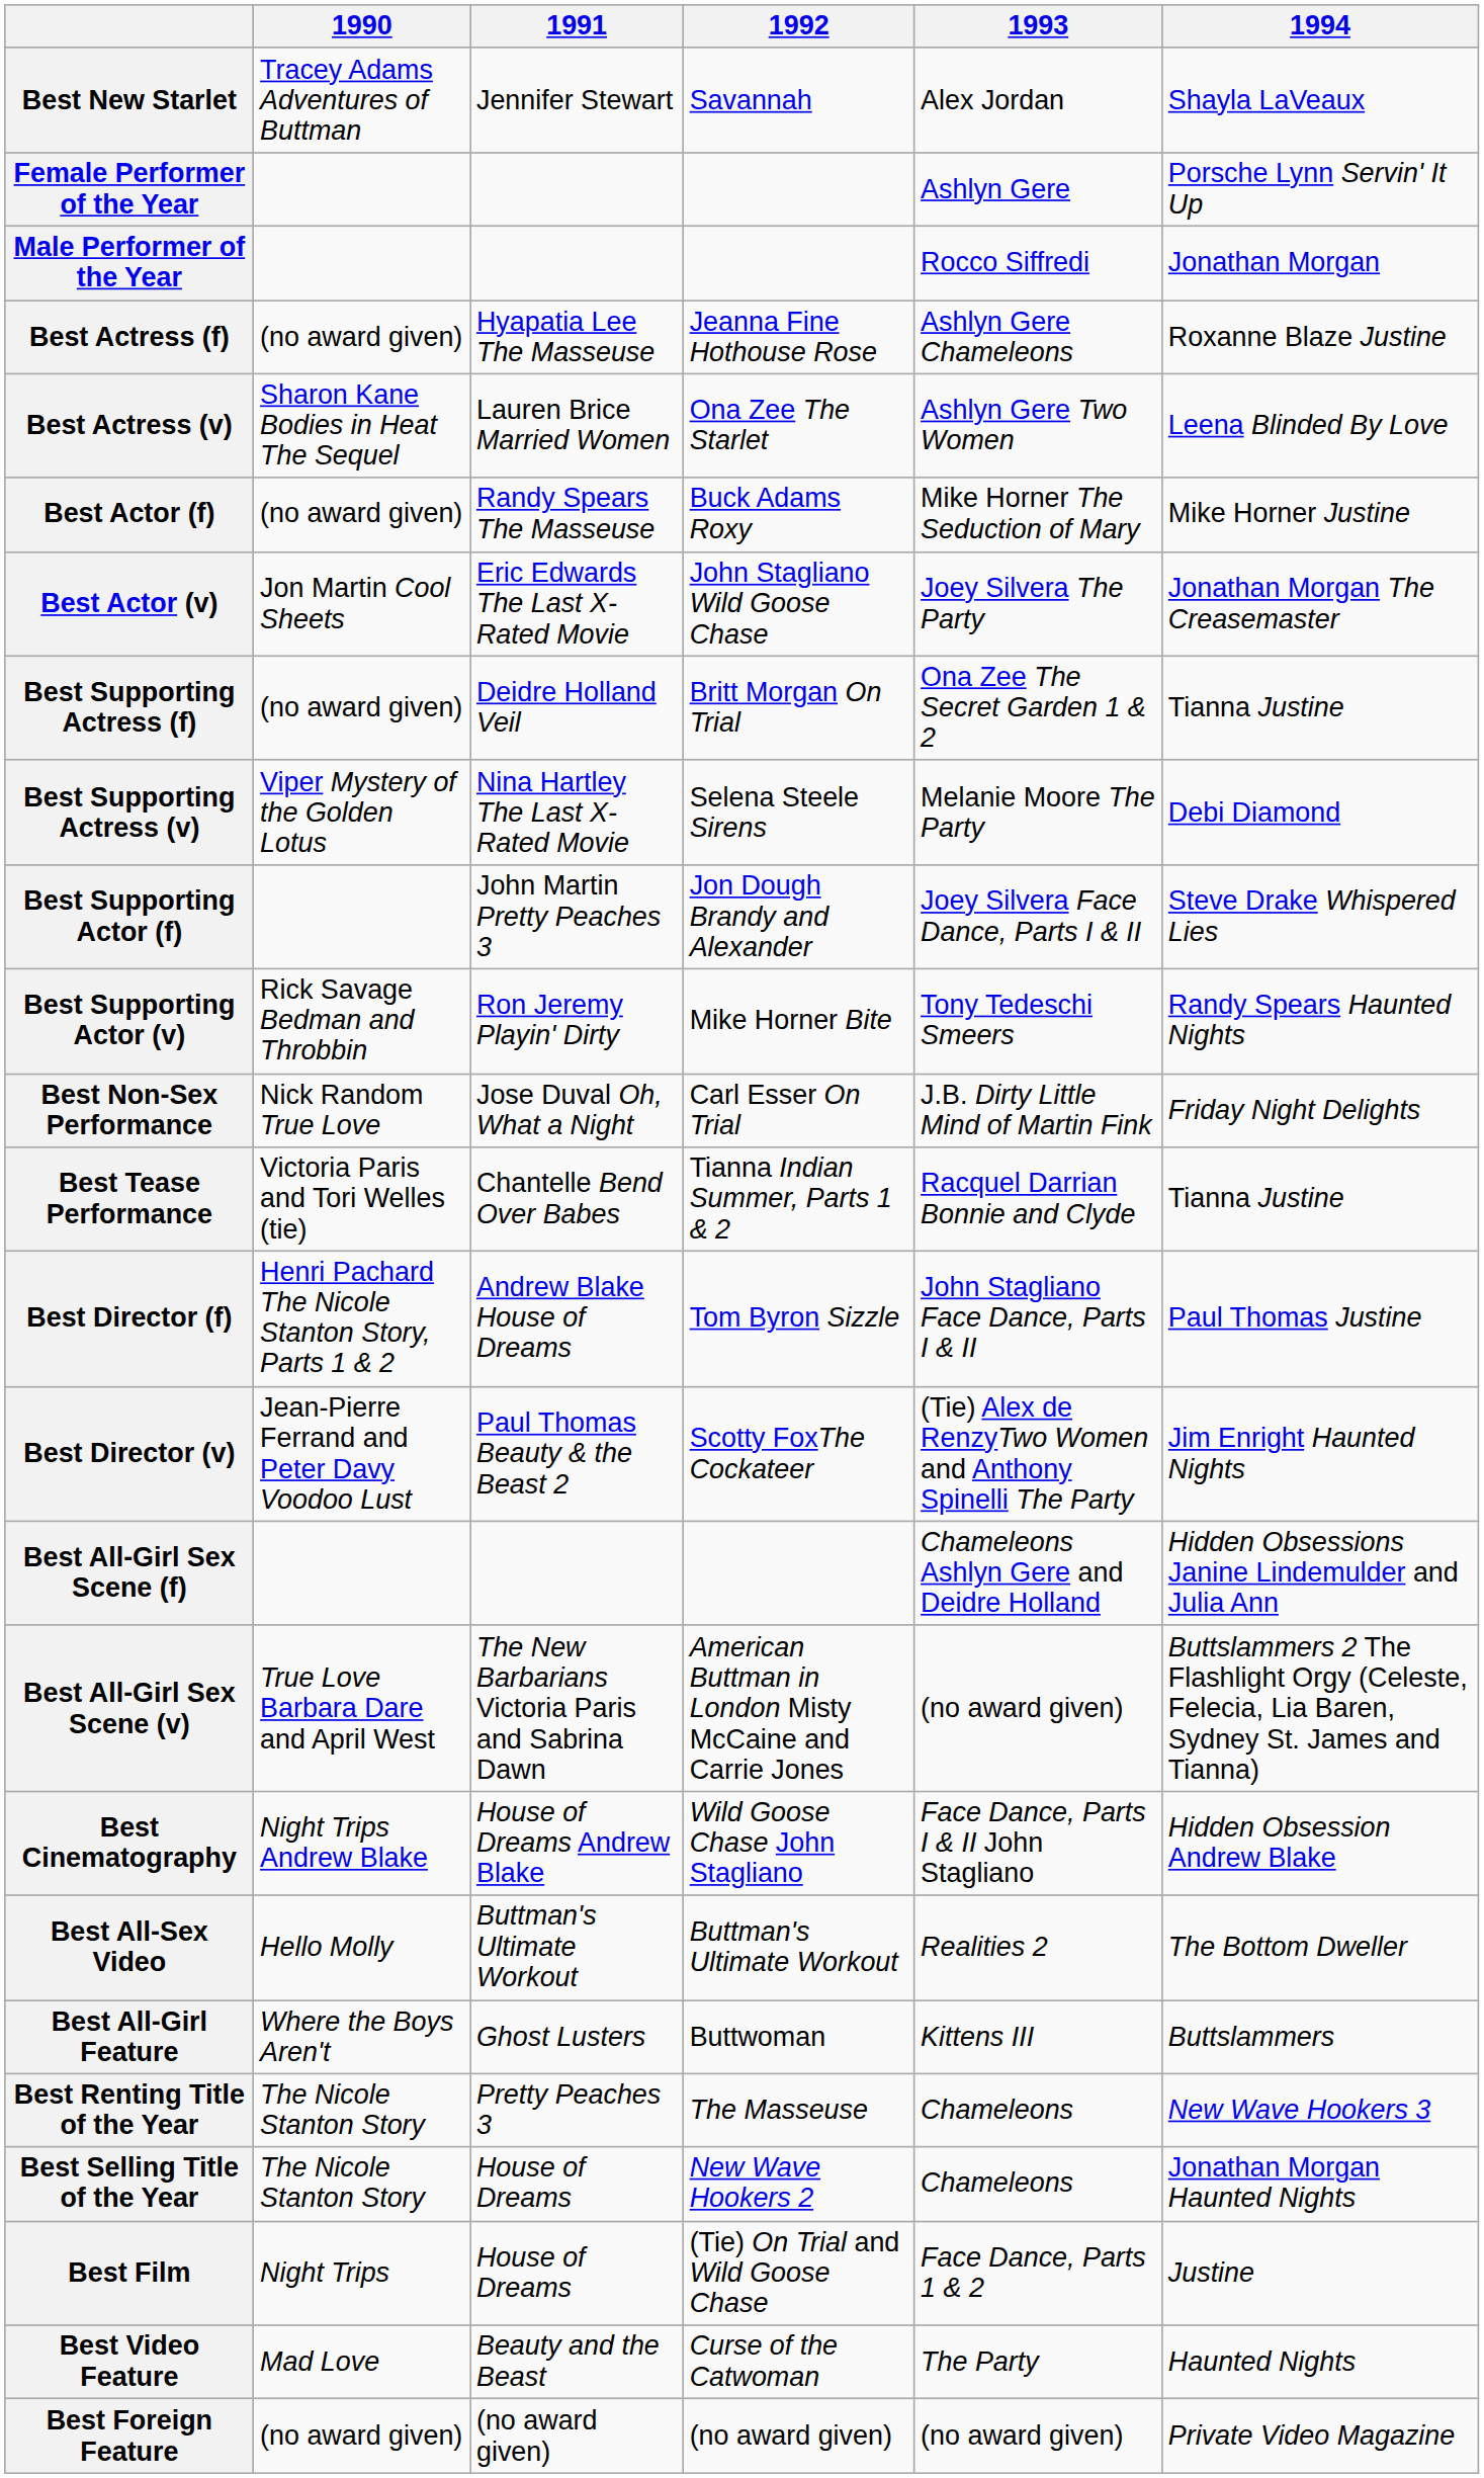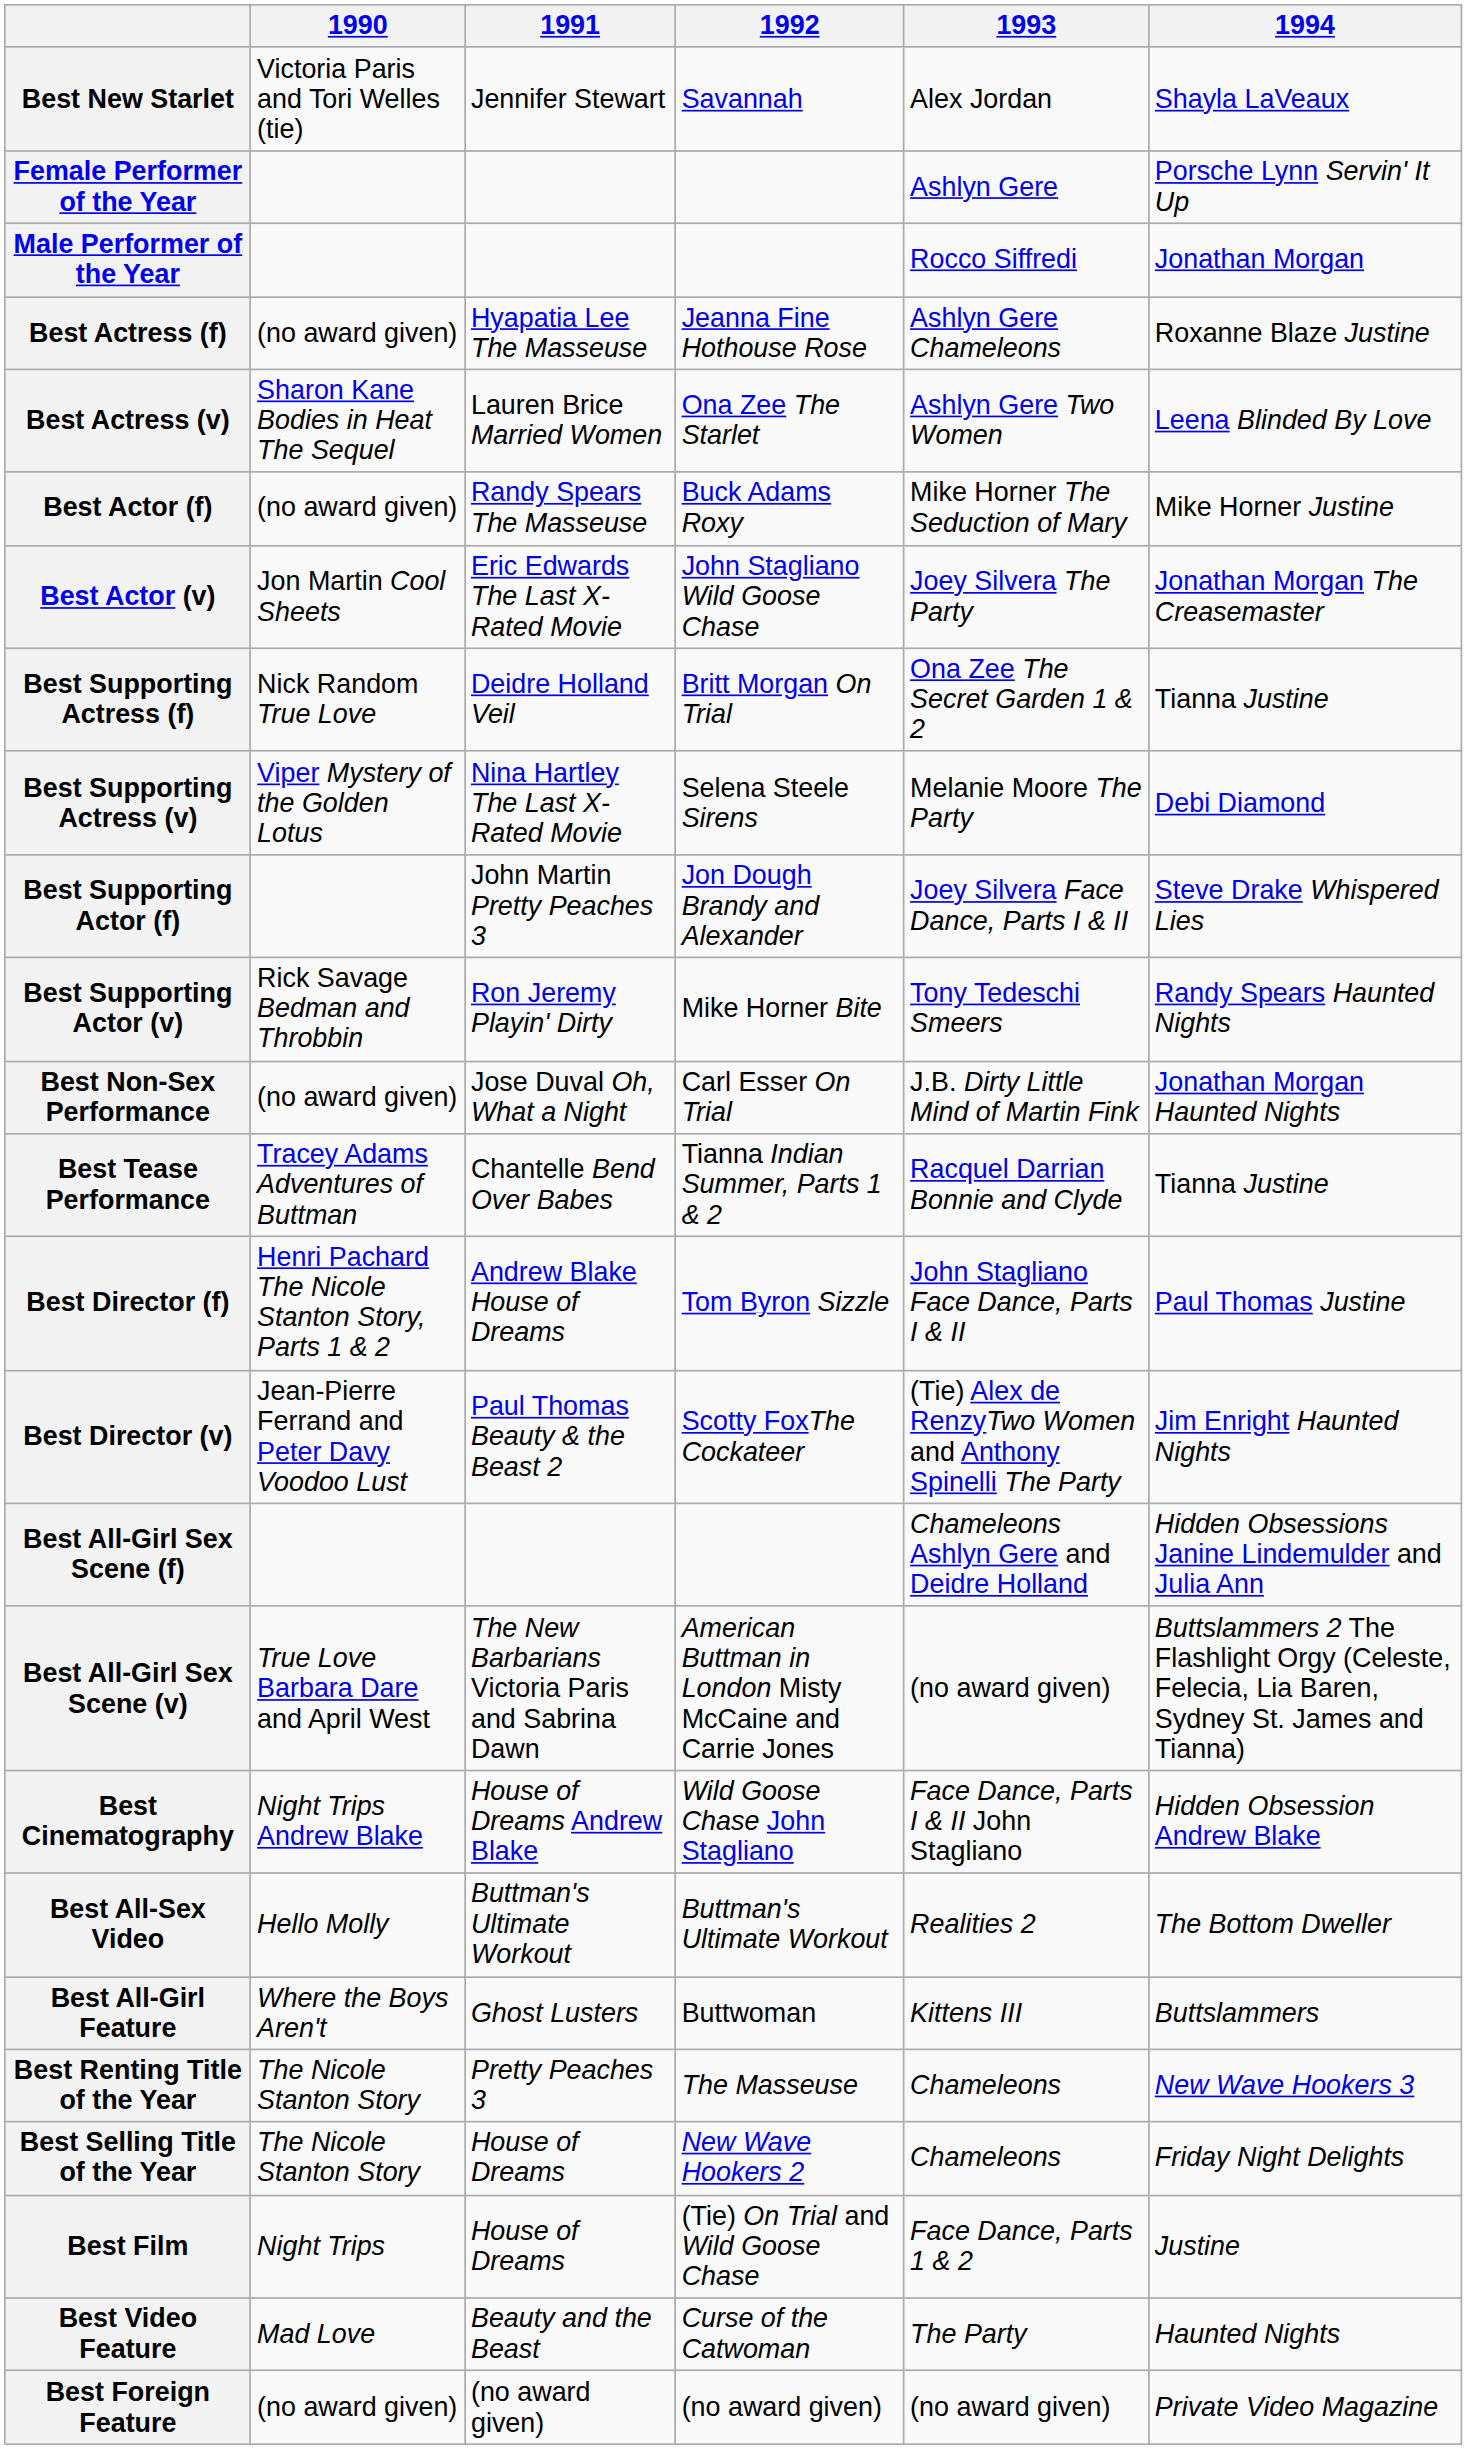 <table class="wikitable">
 <tr>
 <th></th>
 <th><a href='#'>1990</a></th>
 <th><a href='#'>1991</a></th>
 <th><a href='#'>1992</a></th>
 <th><a href='#'>1993</a></th>
 <th><a href='#'>1994</a></th>
 </tr>
 <tr>
 <th>Best New Starlet</th>
-<td><a href='#'>Tracey Adams</a> <em>Adventures of Buttman</em></td>
+<td>Victoria Paris and Tori Welles (tie)</td>
 <td>Jennifer Stewart</td>
 <td><a href='#'>Savannah</a></td>
 <td>Alex Jordan</td>
 <td><a href='#'>Shayla LaVeaux</a></td>
 </tr>
 <tr>
 <th><a href='#'>Female Performer of the Year</a></th>
 <td></td>
 <td></td>
 <td></td>
 <td><a href='#'>Ashlyn Gere</a></td>
 <td><a href='#'>Porsche Lynn</a> <em>Servin' It Up</em></td>
 </tr>
 <tr>
 <th><a href='#'>Male Performer of the Year</a></th>
 <td></td>
 <td></td>
 <td></td>
 <td><a href='#'>Rocco Siffredi</a></td>
 <td><a href='#'>Jonathan Morgan</a></td>
 </tr>
 <tr>
 <th>Best Actress (f)</th>
 <td>(no award given)</td>
 <td><a href='#'>Hyapatia Lee</a> <em>The Masseuse</em></td>
 <td><a href='#'>Jeanna Fine</a> <em>Hothouse Rose</em></td>
 <td><a href='#'>Ashlyn Gere</a> <em>Chameleons</em></td>
 <td>Roxanne Blaze <em>Justine</em></td>
 </tr>
 <tr>
 <th>Best Actress (v)</th>
 <td><a href='#'>Sharon Kane</a> <em>Bodies in Heat The Sequel</em></td>
 <td>Lauren Brice <em>Married Women</em></td>
 <td><a href='#'>Ona Zee</a> <em>The Starlet</em></td>
 <td><a href='#'>Ashlyn Gere</a> <em>Two Women</em></td>
 <td><a href='#'>Leena</a> <em>Blinded By Love</em></td>
 </tr>
 <tr>
 <th>Best Actor (f)</th>
 <td>(no award given)</td>
 <td><a href='#'>Randy Spears</a> <em>The Masseuse</em></td>
 <td><a href='#'>Buck Adams</a> <em>Roxy</em></td>
 <td>Mike Horner <em>The Seduction of Mary</em></td>
 <td>Mike Horner <em>Justine</em></td>
 </tr>
 <tr>
 <th><a href='#'>Best Actor</a> (v)</th>
 <td>Jon Martin <em>Cool Sheets</em></td>
 <td><a href='#'>Eric Edwards</a> <em>The Last X-Rated Movie</em></td>
 <td><a href='#'>John Stagliano</a> <em>Wild Goose Chase</em></td>
 <td><a href='#'>Joey Silvera</a> <em>The Party</em></td>
 <td><a href='#'>Jonathan Morgan</a> <em>The Creasemaster</em></td>
 </tr>
 <tr>
 <th>Best Supporting Actress (f)</th>
-<td>(no award given)</td>
+<td>Nick Random <em>True Love</em></td>
 <td><a href='#'>Deidre Holland</a> <em>Veil</em></td>
 <td><a href='#'>Britt Morgan</a> <em>On Trial</em></td>
 <td><a href='#'>Ona Zee</a> <em>The Secret Garden 1 & 2</em></td>
 <td>Tianna <em>Justine</em></td>
 </tr>
 <tr>
 <th>Best Supporting Actress (v)</th>
 <td><a href='#'>Viper</a> <em>Mystery of the Golden Lotus</em></td>
 <td><a href='#'>Nina Hartley</a> <em>The Last X-Rated Movie</em></td>
 <td>Selena Steele <em>Sirens</em></td>
 <td>Melanie Moore <em>The Party</em></td>
 <td><a href='#'>Debi Diamond</a></td>
 </tr>
 <tr>
 <th>Best Supporting Actor (f)</th>
 <td></td>
 <td>John Martin <em>Pretty Peaches 3</em></td>
 <td><a href='#'>Jon Dough</a> <em>Brandy and Alexander</em></td>
 <td><a href='#'>Joey Silvera</a> <em>Face Dance, Parts I & II</em></td>
 <td><a href='#'>Steve Drake</a> <em>Whispered Lies</em></td>
 </tr>
 <tr>
 <th>Best Supporting Actor (v)</th>
 <td>Rick Savage <em>Bedman and Throbbin</em></td>
 <td><a href='#'>Ron Jeremy</a> <em>Playin' Dirty</em></td>
 <td>Mike Horner <em>Bite</em></td>
 <td><a href='#'>Tony Tedeschi</a>  <em>Smeers</em></td>
 <td><a href='#'>Randy Spears</a> <em>Haunted Nights</em></td>
 </tr>
 <tr>
 <th>Best Non-Sex Performance</th>
-<td>Nick Random <em>True Love</em></td>
+<td>(no award given)</td>
 <td>Jose Duval <em>Oh, What a Night</em></td>
 <td>Carl Esser <em>On Trial</em></td>
 <td>J.B. <em>Dirty Little Mind of Martin Fink</em></td>
-<td><em>Friday Night Delights</em></td>
+<td><a href='#'>Jonathan Morgan</a> <em>Haunted Nights</em></td>
 </tr>
 <tr>
 <th>Best Tease Performance</th>
-<td>Victoria Paris and Tori Welles (tie)</td>
+<td><a href='#'>Tracey Adams</a> <em>Adventures of Buttman</em></td>
 <td>Chantelle <em>Bend Over Babes</em></td>
 <td>Tianna <em>Indian Summer, Parts 1 & 2</em></td>
 <td><a href='#'>Racquel Darrian</a> <em>Bonnie and Clyde</em></td>
 <td>Tianna <em>Justine</em></td>
 </tr>
 <tr>
 <th>Best Director (f)</th>
 <td><a href='#'>Henri Pachard</a> <em>The Nicole Stanton Story, Parts 1 & 2</em></td>
 <td><a href='#'>Andrew Blake</a> <em>House of Dreams</em></td>
 <td><a href='#'>Tom Byron</a> <em>Sizzle</em></td>
 <td><a href='#'>John Stagliano</a> <em>Face Dance, Parts I & II</em></td>
 <td><a href='#'>Paul Thomas</a> <em>Justine</em></td>
 </tr>
 <tr>
 <th>Best Director (v)</th>
 <td>Jean-Pierre Ferrand and <a href='#'>Peter Davy</a> <em>Voodoo Lust</em></td>
 <td><a href='#'>Paul Thomas</a> <em>Beauty & the Beast 2</em></td>
 <td><a href='#'>Scotty Fox</a><em>The Cockateer</em></td>
 <td>(Tie) <a href='#'>Alex de Renzy</a><em>Two Women</em> and <a href='#'>Anthony Spinelli</a> <em>The Party</em></td>
 <td><a href='#'>Jim Enright</a> <em>Haunted Nights</em></td>
 </tr>
 <tr>
 <th>Best All-Girl Sex Scene (f)</th>
 <td></td>
 <td></td>
 <td></td>
 <td><em>Chameleons</em> <a href='#'>Ashlyn Gere</a> and <a href='#'>Deidre Holland</a></td>
 <td><em>Hidden Obsessions</em> <a href='#'>Janine Lindemulder</a> and <a href='#'>Julia Ann</a></td>
 </tr>
 <tr>
 <th>Best All-Girl Sex Scene (v)</th>
 <td><em>True Love</em> <a href='#'>Barbara Dare</a> and April West</td>
 <td><em>The New Barbarians</em> Victoria Paris and Sabrina Dawn</td>
 <td><em>American Buttman in London</em> Misty McCaine and Carrie Jones</td>
 <td>(no award given)</td>
 <td><em>Buttslammers 2</em> The Flashlight Orgy (Celeste, Felecia, Lia Baren, Sydney St. James and Tianna)</td>
 </tr>
 <tr>
 <th>Best Cinematography</th>
 <td><em>Night Trips</em> <a href='#'>Andrew Blake</a></td>
 <td><em>House of Dreams</em> <a href='#'>Andrew Blake</a></td>
 <td><em>Wild Goose Chase</em> <a href='#'>John Stagliano</a></td>
 <td><em>Face Dance, Parts I & II</em> John Stagliano</td>
 <td><em>Hidden Obsession</em> <a href='#'>Andrew Blake</a></td>
 </tr>
 <tr>
 <th>Best All-Sex Video</th>
 <td><em>Hello Molly</em></td>
 <td><em>Buttman's Ultimate Workout</em></td>
 <td><em>Buttman's Ultimate Workout</em></td>
 <td><em>Realities 2</em></td>
 <td><em>The Bottom Dweller</em></td>
 </tr>
 <tr>
 <th>Best All-Girl Feature</th>
 <td><em>Where the Boys Aren't</em></td>
 <td><em>Ghost Lusters</em></td>
 <td>Buttwoman</td>
 <td><em>Kittens III</em></td>
 <td><em>Buttslammers</em></td>
 </tr>
 <tr>
 <th>Best Renting Title of the Year</th>
 <td><em>The Nicole Stanton Story</em></td>
 <td><em>Pretty Peaches 3</em></td>
 <td><em>The Masseuse</em></td>
 <td><em>Chameleons</em></td>
 <td><em><a href='#'>New Wave Hookers 3</a></em></td>
 </tr>
 <tr>
 <th>Best Selling Title of the Year</th>
 <td><em>The Nicole Stanton Story</em></td>
 <td><em>House of Dreams</em></td>
 <td><em><a href='#'>New Wave Hookers 2</a></em></td>
 <td><em>Chameleons</em></td>
-<td><a href='#'>Jonathan Morgan</a> <em>Haunted Nights</em></td>
+<td><em>Friday Night Delights</em></td>
 </tr>
 <tr>
 <th>Best Film</th>
 <td><em>Night Trips</em></td>
 <td><em>House of Dreams</em></td>
 <td>(Tie) <em>On Trial</em> and <em>Wild Goose Chase</em></td>
 <td><em>Face Dance, Parts 1 & 2</em></td>
 <td><em>Justine</em></td>
 </tr>
 <tr>
 <th>Best Video Feature</th>
 <td><em>Mad Love</em></td>
 <td><em>Beauty and the Beast</em></td>
 <td><em>Curse of the Catwoman</em></td>
 <td><em>The Party</em></td>
 <td><em>Haunted Nights</em></td>
 </tr>
 <tr>
 <th>Best Foreign Feature</th>
 <td>(no award given)</td>
 <td>(no award given)</td>
 <td>(no award given)</td>
 <td>(no award given)</td>
 <td><em>Private Video Magazine</em></td>
 </tr>
 </table>
